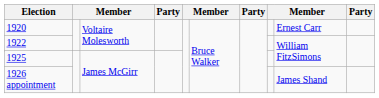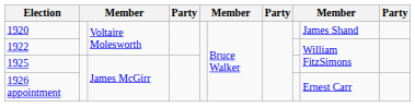 <table class="wikitable">
 <tr>
 <th>Election</th>
 <th colspan="2">Member</th>
 <th>Party</th>
 <th colspan="2">Member</th>
 <th>Party</th>
 <th colspan="2">Member</th>
 <th>Party</th>
 </tr>
 <tr>
 <td><a href='#'>1920</a></td>
 <td rowspan="2" > </td>
 <td rowspan="2"><a href='#'>Voltaire Molesworth</a></td>
 <td rowspan="2"></td>
 <td rowspan="5" > </td>
 <td rowspan="5"><a href='#'>Bruce Walker</a></td>
 <td rowspan="5"></td>
 <td> </td>
-<td><a href='#'>Ernest Carr</a></td>
+<td><a href='#'>James Shand</a></td>
 <td></td>
 </tr>
 <tr>
 <td rowspan="2"><a href='#'>1922</a></td>
 <td> </td>
 <td rowspan="3"><a href='#'>William FitzSimons</a></td>
 <td rowspan="3"></td>
 </tr>
 <tr>
 <td rowspan="3" > </td>
 <td rowspan="3"><a href='#'>James McGirr</a></td>
 <td rowspan="3"></td>
 <td rowspan="2" > </td>
 </tr>
 <tr>
 <td><a href='#'>1925</a></td>
 </tr>
 <tr>
 <td><a href='#'>1926 appointment</a></td>
 <td> </td>
-<td><a href='#'>James Shand</a></td>
+<td><a href='#'>Ernest Carr</a></td>
 <td></td>
 </tr>
 </table>
